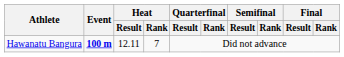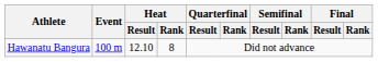 <table class=wikitable style="font-size:90%">
 <tr>
 <th rowspan="2">Athlete</th>
 <th rowspan="2">Event</th>
 <th colspan="2">Heat</th>
 <th colspan="2">Quarterfinal</th>
 <th colspan="2">Semifinal</th>
 <th colspan="2">Final</th>
 </tr>
 <tr style="font-size:95%">
 <th>Result</th>
 <th>Rank</th>
 <th>Result</th>
 <th>Rank</th>
 <th>Result</th>
 <th>Rank</th>
 <th>Result</th>
 <th>Rank</th>
 </tr>
 <tr align=center>
 <td align=left><a href='#'>Hawanatu Bangura</a></td>
-<td align=left><strong><a href='#'>100 m</a></strong></td>
-<td>12.11</td>
-<td>7</td>
+<td align=left><a href='#'>100 m</a></td>
+<td>12.10</td>
+<td>8</td>
 <td colspan=6>Did not advance</td>
 </tr>
 </table>
